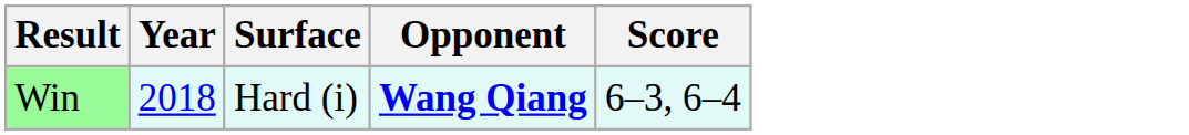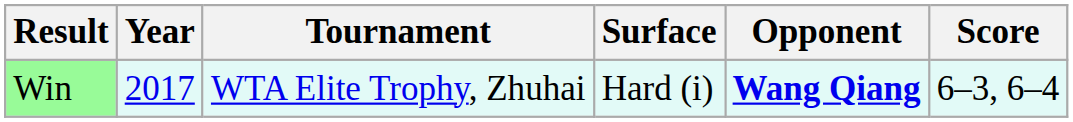 <table class="sortable wikitable">
 <tr>
 <th>Result</th>
 <th>Year</th>
+<th>Tournament</th>
 <th>Surface</th>
 <th>Opponent</th>
 <th class="unsortable">Score</th>
 </tr>
 <tr bgcolor=E2FAF7>
 <td bgcolor=98FB98>Win</td>
-<td><a href='#'>2018</a></td>
+<td><a href='#'>2017</a></td>
+<td><a href='#'>WTA Elite Trophy</a>, Zhuhai</td>
 <td>Hard (i)</td>
 <td><strong> <a href='#'>Wang Qiang</a></strong></td>
 <td>6–3, 6–4</td>
 </tr>
 </table>
